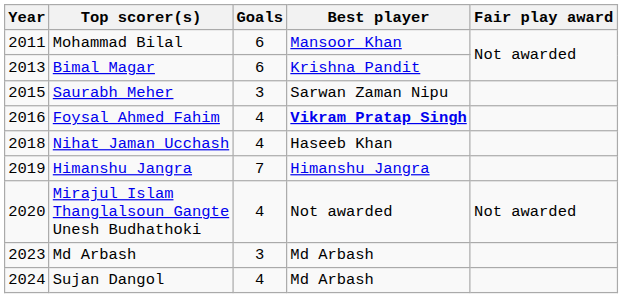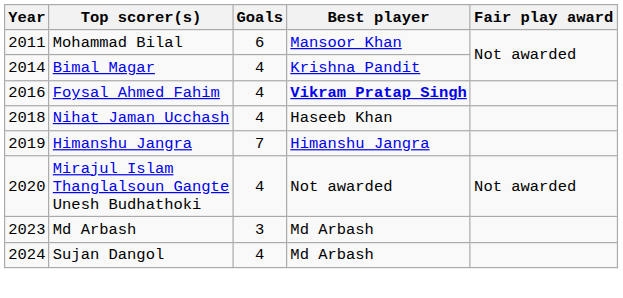 <table class="wikitable">
 <tr>
 <th>Year</th>
 <th>Top scorer(s)</th>
 <th>Goals</th>
 <th>Best player</th>
 <th>Fair play award</th>
 </tr>
 <tr>
 <td>2011</td>
 <td> Mohammad Bilal</td>
 <td align="center">6</td>
 <td> <a href='#'>Mansoor Khan</a></td>
 <td rowspan=2>Not awarded</td>
 </tr>
 <tr>
-<td>2013</td>
+<td>2014</td>
 <td> <a href='#'>Bimal Magar</a></td>
-<td align=center>6</td>
+<td align=center>4</td>
 <td> <a href='#'>Krishna Pandit</a></td>
-</tr>
-<tr>
-<td>2015</td>
-<td> <a href='#'>Saurabh Meher</a></td>
-<td align=center>3</td>
-<td> Sarwan Zaman Nipu</td>
-<td></td>
 </tr>
 <tr>
 <td>2016</td>
 <td> <a href='#'>Foysal Ahmed Fahim</a></td>
 <td align=center>4</td>
 <td><strong> <a href='#'>Vikram Pratap Singh</a></strong></td>
 <td></td>
 </tr>
 <tr>
 <td>2018</td>
 <td> <a href='#'>Nihat Jaman Ucchash</a></td>
 <td align="center">4</td>
 <td> Haseeb Khan</td>
 <td></td>
 </tr>
 <tr>
 <td>2019</td>
 <td> <a href='#'>Himanshu Jangra</a></td>
 <td align="center">7</td>
 <td> <a href='#'>Himanshu Jangra</a></td>
 <td></td>
 </tr>
 <tr>
 <td>2020</td>
 <td> <a href='#'>Mirajul Islam</a><br> <a href='#'>Thanglalsoun Gangte</a><br> Unesh Budhathoki</td>
 <td align="center">4</td>
 <td>Not awarded</td>
 <td>Not awarded</td>
 </tr>
 <tr>
 <td>2023</td>
 <td> Md Arbash</td>
 <td align="center">3</td>
 <td> Md Arbash</td>
 <td></td>
 </tr>
 <tr>
 <td>2024</td>
 <td> Sujan Dangol</td>
 <td align="center">4</td>
 <td> Md Arbash</td>
 <td></td>
 </tr>
 </table>
